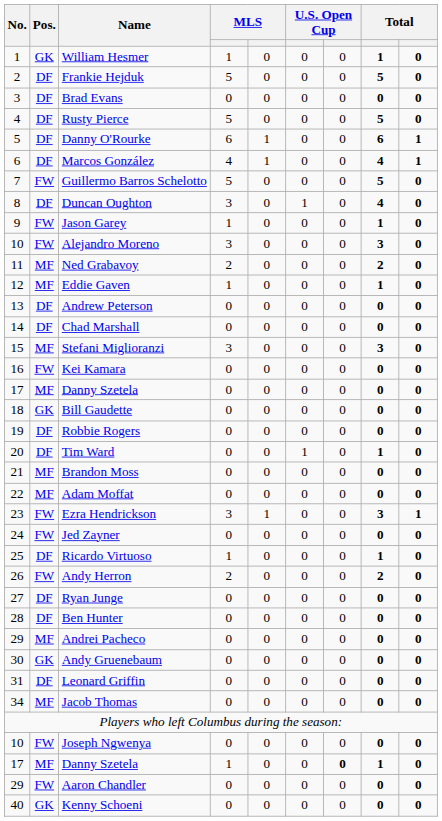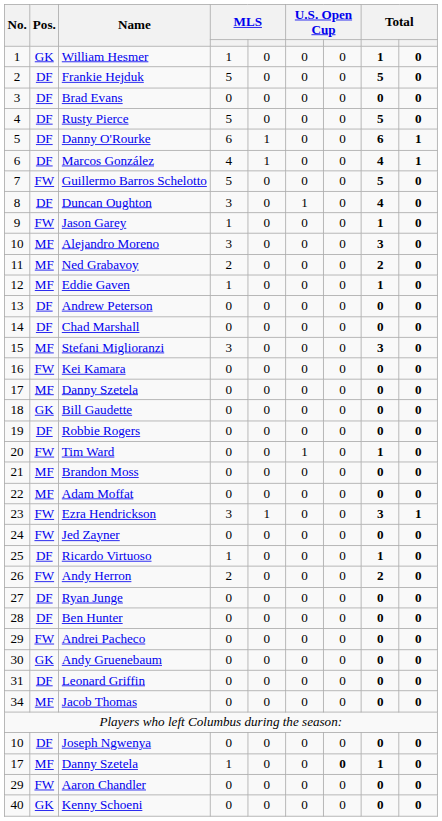 <table class="wikitable sortable" style="text-align: center;">
 <tr>
 <th rowspan=2>No.</th>
 <th rowspan=2>Pos.</th>
 <th rowspan=2>Name</th>
 <th colspan=2 style="width:85px;"><a href='#'>MLS</a></th>
 <th colspan=2 style="width:85px;"><a href='#'>U.S. Open Cup</a></th>
 <th colspan=2 style="width:85px;"><strong>Total</strong></th>
 </tr>
 <tr>
 <th></th>
 <th></th>
 <th></th>
 <th></th>
 <th></th>
 <th></th>
 </tr>
 <tr>
 <td>1</td>
 <td><a href='#'>GK</a></td>
 <td align=left> <a href='#'>William Hesmer</a></td>
 <td>1</td>
 <td>0</td>
 <td>0</td>
 <td>0</td>
 <td><strong>1</strong></td>
 <td><strong>0</strong></td>
 </tr>
 <tr>
 <td>2</td>
 <td><a href='#'>DF</a></td>
 <td align=left> <a href='#'>Frankie Hejduk</a></td>
 <td>5</td>
 <td>0</td>
 <td>0</td>
 <td>0</td>
 <td><strong>5</strong></td>
 <td><strong>0</strong></td>
 </tr>
 <tr>
 <td>3</td>
 <td><a href='#'>DF</a></td>
 <td align=left> <a href='#'>Brad Evans</a></td>
 <td>0</td>
 <td>0</td>
 <td>0</td>
 <td>0</td>
 <td><strong>0</strong></td>
 <td><strong>0</strong></td>
 </tr>
 <tr>
 <td>4</td>
 <td><a href='#'>DF</a></td>
 <td align=left> <a href='#'>Rusty Pierce</a></td>
 <td>5</td>
 <td>0</td>
 <td>0</td>
 <td>0</td>
 <td><strong>5</strong></td>
 <td><strong>0</strong></td>
 </tr>
 <tr>
 <td>5</td>
 <td><a href='#'>DF</a></td>
 <td align=left> <a href='#'>Danny O'Rourke</a></td>
 <td>6</td>
 <td>1</td>
 <td>0</td>
 <td>0</td>
 <td><strong>6</strong></td>
 <td><strong>1</strong></td>
 </tr>
 <tr>
 <td>6</td>
 <td><a href='#'>DF</a></td>
 <td align=left> <a href='#'>Marcos González</a></td>
 <td>4</td>
 <td>1</td>
 <td>0</td>
 <td>0</td>
 <td><strong>4</strong></td>
 <td><strong>1</strong></td>
 </tr>
 <tr>
 <td>7</td>
 <td><a href='#'>FW</a></td>
 <td align=left> <a href='#'>Guillermo Barros Schelotto</a></td>
 <td>5</td>
 <td>0</td>
 <td>0</td>
 <td>0</td>
 <td><strong>5</strong></td>
 <td><strong>0</strong></td>
 </tr>
 <tr>
 <td>8</td>
 <td><a href='#'>DF</a></td>
 <td align=left> <a href='#'>Duncan Oughton</a></td>
 <td>3</td>
 <td>0</td>
 <td>1</td>
 <td>0</td>
 <td><strong>4</strong></td>
 <td><strong>0</strong></td>
 </tr>
 <tr>
 <td>9</td>
 <td><a href='#'>FW</a></td>
 <td align=left> <a href='#'>Jason Garey</a></td>
 <td>1</td>
 <td>0</td>
 <td>0</td>
 <td>0</td>
 <td><strong>1</strong></td>
 <td><strong>0</strong></td>
 </tr>
 <tr>
 <td>10</td>
-<td><a href='#'>FW</a></td>
+<td><a href='#'>MF</a></td>
 <td align=left> <a href='#'>Alejandro Moreno</a></td>
 <td>3</td>
 <td>0</td>
 <td>0</td>
 <td>0</td>
 <td><strong>3</strong></td>
 <td><strong>0</strong></td>
 </tr>
 <tr>
 <td>11</td>
 <td><a href='#'>MF</a></td>
 <td align=left> <a href='#'>Ned Grabavoy</a></td>
 <td>2</td>
 <td>0</td>
 <td>0</td>
 <td>0</td>
 <td><strong>2</strong></td>
 <td><strong>0</strong></td>
 </tr>
 <tr>
 <td>12</td>
 <td><a href='#'>MF</a></td>
 <td align=left> <a href='#'>Eddie Gaven</a></td>
 <td>1</td>
 <td>0</td>
 <td>0</td>
 <td>0</td>
 <td><strong>1</strong></td>
 <td><strong>0</strong></td>
 </tr>
 <tr>
 <td>13</td>
 <td><a href='#'>DF</a></td>
 <td align=left> <a href='#'>Andrew Peterson</a></td>
 <td>0</td>
 <td>0</td>
 <td>0</td>
 <td>0</td>
 <td><strong>0</strong></td>
 <td><strong>0</strong></td>
 </tr>
 <tr>
 <td>14</td>
 <td><a href='#'>DF</a></td>
 <td align=left> <a href='#'>Chad Marshall</a></td>
 <td>0</td>
 <td>0</td>
 <td>0</td>
 <td>0</td>
 <td><strong>0</strong></td>
 <td><strong>0</strong></td>
 </tr>
 <tr>
 <td>15</td>
 <td><a href='#'>MF</a></td>
 <td align=left> <a href='#'>Stefani Miglioranzi</a></td>
 <td>3</td>
 <td>0</td>
 <td>0</td>
 <td>0</td>
 <td><strong>3</strong></td>
 <td><strong>0</strong></td>
 </tr>
 <tr>
 <td>16</td>
 <td><a href='#'>FW</a></td>
 <td align=left> <a href='#'>Kei Kamara</a></td>
 <td>0</td>
 <td>0</td>
 <td>0</td>
 <td>0</td>
 <td><strong>0</strong></td>
 <td><strong>0</strong></td>
 </tr>
 <tr>
 <td>17</td>
 <td><a href='#'>MF</a></td>
 <td align=left> <a href='#'>Danny Szetela</a></td>
 <td>0</td>
 <td>0</td>
 <td>0</td>
 <td>0</td>
 <td><strong>0</strong></td>
 <td><strong>0</strong></td>
 </tr>
 <tr>
 <td>18</td>
 <td><a href='#'>GK</a></td>
 <td align=left> <a href='#'>Bill Gaudette</a></td>
 <td>0</td>
 <td>0</td>
 <td>0</td>
 <td>0</td>
 <td><strong>0</strong></td>
 <td><strong>0</strong></td>
 </tr>
 <tr>
 <td>19</td>
 <td><a href='#'>DF</a></td>
 <td align=left> <a href='#'>Robbie Rogers</a></td>
 <td>0</td>
 <td>0</td>
 <td>0</td>
 <td>0</td>
 <td><strong>0</strong></td>
 <td><strong>0</strong></td>
 </tr>
 <tr>
 <td>20</td>
-<td><a href='#'>DF</a></td>
+<td><a href='#'>FW</a></td>
 <td align=left> <a href='#'>Tim Ward</a></td>
 <td>0</td>
 <td>0</td>
 <td>1</td>
 <td>0</td>
 <td><strong>1</strong></td>
 <td><strong>0</strong></td>
 </tr>
 <tr>
 <td>21</td>
 <td><a href='#'>MF</a></td>
 <td align=left> <a href='#'>Brandon Moss</a></td>
 <td>0</td>
 <td>0</td>
 <td>0</td>
 <td>0</td>
 <td><strong>0</strong></td>
 <td><strong>0</strong></td>
 </tr>
 <tr>
 <td>22</td>
 <td><a href='#'>MF</a></td>
 <td align=left> <a href='#'>Adam Moffat</a></td>
 <td>0</td>
 <td>0</td>
 <td>0</td>
 <td>0</td>
 <td><strong>0</strong></td>
 <td><strong>0</strong></td>
 </tr>
 <tr>
 <td>23</td>
 <td><a href='#'>FW</a></td>
 <td align=left> <a href='#'>Ezra Hendrickson</a></td>
 <td>3</td>
 <td>1</td>
 <td>0</td>
 <td>0</td>
 <td><strong>3</strong></td>
 <td><strong>1</strong></td>
 </tr>
 <tr>
 <td>24</td>
 <td><a href='#'>FW</a></td>
 <td align=left> <a href='#'>Jed Zayner</a></td>
 <td>0</td>
 <td>0</td>
 <td>0</td>
 <td>0</td>
 <td><strong>0</strong></td>
 <td><strong>0</strong></td>
 </tr>
 <tr>
 <td>25</td>
 <td><a href='#'>DF</a></td>
 <td align=left> <a href='#'>Ricardo Virtuoso</a></td>
 <td>1</td>
 <td>0</td>
 <td>0</td>
 <td>0</td>
 <td><strong>1</strong></td>
 <td><strong>0</strong></td>
 </tr>
 <tr>
 <td>26</td>
 <td><a href='#'>FW</a></td>
 <td align=left> <a href='#'>Andy Herron</a></td>
 <td>2</td>
 <td>0</td>
 <td>0</td>
 <td>0</td>
 <td><strong>2</strong></td>
 <td><strong>0</strong></td>
 </tr>
 <tr>
 <td>27</td>
 <td><a href='#'>DF</a></td>
 <td align=left> <a href='#'>Ryan Junge</a></td>
 <td>0</td>
 <td>0</td>
 <td>0</td>
 <td>0</td>
 <td><strong>0</strong></td>
 <td><strong>0</strong></td>
 </tr>
 <tr>
 <td>28</td>
 <td><a href='#'>DF</a></td>
 <td align=left> <a href='#'>Ben Hunter</a></td>
 <td>0</td>
 <td>0</td>
 <td>0</td>
 <td>0</td>
 <td><strong>0</strong></td>
 <td><strong>0</strong></td>
 </tr>
 <tr>
 <td>29</td>
-<td><a href='#'>MF</a></td>
+<td><a href='#'>FW</a></td>
 <td align=left> <a href='#'>Andrei Pacheco</a></td>
 <td>0</td>
 <td>0</td>
 <td>0</td>
 <td>0</td>
 <td><strong>0</strong></td>
 <td><strong>0</strong></td>
 </tr>
 <tr>
 <td>30</td>
 <td><a href='#'>GK</a></td>
 <td align=left> <a href='#'>Andy Gruenebaum</a></td>
 <td>0</td>
 <td>0</td>
 <td>0</td>
 <td>0</td>
 <td><strong>0</strong></td>
 <td><strong>0</strong></td>
 </tr>
 <tr>
 <td>31</td>
 <td><a href='#'>DF</a></td>
 <td align=left> <a href='#'>Leonard Griffin</a></td>
 <td>0</td>
 <td>0</td>
 <td>0</td>
 <td>0</td>
 <td><strong>0</strong></td>
 <td><strong>0</strong></td>
 </tr>
 <tr>
 <td>34</td>
 <td><a href='#'>MF</a></td>
 <td align=left> <a href='#'>Jacob Thomas</a></td>
 <td>0</td>
 <td>0</td>
 <td>0</td>
 <td>0</td>
 <td><strong>0</strong></td>
 <td><strong>0</strong></td>
 </tr>
 <tr>
 <td colspan=9 align=center><em>Players who left Columbus during the season:</em></td>
 </tr>
 <tr>
 <td>10</td>
-<td><a href='#'>FW</a></td>
+<td><a href='#'>DF</a></td>
 <td align=left> <a href='#'>Joseph Ngwenya</a></td>
 <td>0</td>
 <td>0</td>
 <td>0</td>
 <td>0</td>
 <td><strong>0</strong></td>
 <td><strong>0</strong></td>
 </tr>
 <tr>
 <td>17</td>
 <td><a href='#'>MF</a></td>
 <td align=left> <a href='#'>Danny Szetela</a></td>
 <td>1</td>
 <td>0</td>
 <td>0</td>
 <td><strong>0</strong></td>
 <td><strong>1</strong></td>
 <td><strong>0</strong></td>
 </tr>
 <tr>
 <td>29</td>
 <td><a href='#'>FW</a></td>
 <td align=left> <a href='#'>Aaron Chandler</a></td>
 <td>0</td>
 <td>0</td>
 <td>0</td>
 <td>0</td>
 <td><strong>0</strong></td>
 <td><strong>0</strong></td>
 </tr>
 <tr>
 <td>40</td>
 <td><a href='#'>GK</a></td>
 <td align=left> <a href='#'>Kenny Schoeni</a></td>
 <td>0</td>
 <td>0</td>
 <td>0</td>
 <td>0</td>
 <td><strong>0</strong></td>
 <td><strong>0</strong></td>
 </tr>
 </table>
